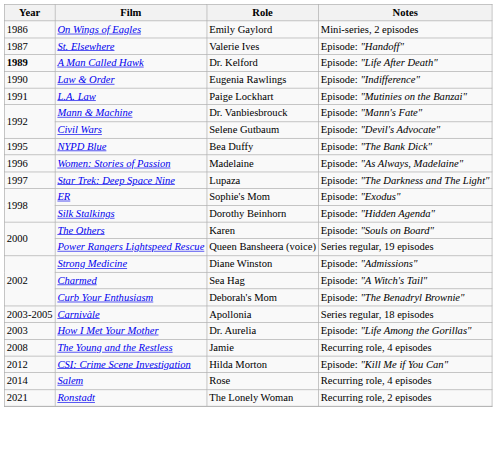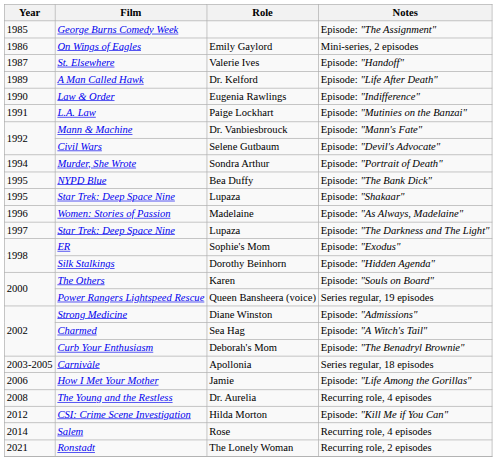 <table class="wikitable">
 <tr>
 <th>Year</th>
 <th>Film</th>
 <th>Role</th>
 <th>Notes</th>
+</tr>
+<tr>
+<td>1985</td>
+<td><em><a href='#'>George Burns Comedy Week</a></em></td>
+<td></td>
+<td>Episode: <em>"The Assignment"</em></td>
 </tr>
 <tr>
 <td>1986</td>
 <td><em><a href='#'>On Wings of Eagles</a></em></td>
 <td>Emily Gaylord</td>
 <td>Mini-series, 2 episodes</td>
 </tr>
 <tr>
 <td>1987</td>
 <td><em><a href='#'>St. Elsewhere</a></em></td>
 <td>Valerie Ives</td>
 <td>Episode: <em>"Handoff"</em></td>
 </tr>
 <tr>
-<td><strong>1989</strong></td>
+<td>1989</td>
 <td><em><a href='#'>A Man Called Hawk</a></em></td>
 <td>Dr. Kelford</td>
 <td>Episode: <em>"Life After Death"</em></td>
 </tr>
 <tr>
 <td>1990</td>
 <td><em><a href='#'>Law & Order</a></em></td>
 <td>Eugenia Rawlings</td>
 <td>Episode: <em>"Indifference"</em></td>
 </tr>
 <tr>
 <td>1991</td>
 <td><em><a href='#'>L.A. Law</a></em></td>
 <td>Paige Lockhart</td>
 <td>Episode: <em>"Mutinies on the Banzai"</em></td>
 </tr>
 <tr>
 <td rowspan="2">1992</td>
 <td><em><a href='#'>Mann & Machine</a></em></td>
 <td>Dr. Vanbiesbrouck</td>
 <td>Episode: <em>"Mann's Fate"</em></td>
 </tr>
 <tr>
 <td><em><a href='#'>Civil Wars</a></em></td>
 <td>Selene Gutbaum</td>
 <td>Episode: <em>"Devil's Advocate"</em></td>
 </tr>
 <tr>
+<td>1994</td>
+<td><em><a href='#'>Murder, She Wrote</a></em></td>
+<td>Sondra Arthur</td>
+<td>Episode: <em>"Portrait of Death"</em></td>
+</tr>
+<tr>
 <td>1995</td>
 <td><em><a href='#'>NYPD Blue</a></em></td>
 <td>Bea Duffy</td>
 <td>Episode: <em>"The Bank Dick"</em></td>
+</tr>
+<tr>
+<td>1995</td>
+<td><em><a href='#'>Star Trek: Deep Space Nine</a></em></td>
+<td>Lupaza</td>
+<td>Episode: <em>"Shakaar"</em></td>
 </tr>
 <tr>
 <td>1996</td>
 <td><em><a href='#'>Women: Stories of Passion</a></em></td>
 <td>Madelaine</td>
 <td>Episode: <em>"As Always, Madelaine"</em></td>
 </tr>
 <tr>
 <td>1997</td>
 <td><em><a href='#'>Star Trek: Deep Space Nine</a></em></td>
 <td>Lupaza</td>
 <td>Episode: <em>"The Darkness and The Light"</em></td>
 </tr>
 <tr>
 <td rowspan="2">1998</td>
 <td><em><a href='#'>ER</a></em></td>
 <td>Sophie's Mom</td>
 <td>Episode: <em>"Exodus"</em></td>
 </tr>
 <tr>
 <td><em><a href='#'>Silk Stalkings</a></em></td>
 <td>Dorothy Beinhorn</td>
 <td>Episode: <em>"Hidden Agenda"</em></td>
 </tr>
 <tr>
 <td rowspan="2">2000</td>
 <td><em><a href='#'>The Others</a></em></td>
 <td>Karen</td>
 <td>Episode: <em>"Souls on Board"</em></td>
 </tr>
 <tr>
 <td><em><a href='#'>Power Rangers Lightspeed Rescue</a></em></td>
 <td>Queen Bansheera (voice)</td>
 <td>Series regular, 19 episodes</td>
 </tr>
 <tr>
 <td rowspan="3">2002</td>
 <td><em><a href='#'>Strong Medicine</a></em></td>
 <td>Diane Winston</td>
 <td>Episode: <em>"Admissions"</em></td>
 </tr>
 <tr>
 <td><em><a href='#'>Charmed</a></em></td>
 <td>Sea Hag</td>
 <td>Episode: <em>"A Witch's Tail"</em></td>
 </tr>
 <tr>
 <td><em><a href='#'>Curb Your Enthusiasm</a></em></td>
 <td>Deborah's Mom</td>
 <td>Episode: <em>"The Benadryl Brownie"</em></td>
 </tr>
 <tr>
 <td>2003-2005</td>
 <td><em><a href='#'>Carnivàle</a></em></td>
 <td>Apollonia</td>
 <td>Series regular, 18 episodes</td>
 </tr>
 <tr>
-<td>2003</td>
+<td>2006</td>
 <td><em><a href='#'>How I Met Your Mother</a></em></td>
-<td>Dr. Aurelia</td>
+<td>Jamie</td>
 <td>Episode: <em>"Life Among the Gorillas"</em></td>
 </tr>
 <tr>
 <td>2008</td>
 <td><em><a href='#'>The Young and the Restless</a></em></td>
-<td>Jamie</td>
+<td>Dr. Aurelia</td>
 <td>Recurring role, 4 episodes</td>
 </tr>
 <tr>
 <td>2012</td>
 <td><em><a href='#'>CSI: Crime Scene Investigation</a></em></td>
 <td>Hilda Morton</td>
 <td>Episode: <em>"Kill Me if You Can"</em></td>
 </tr>
 <tr>
 <td>2014</td>
 <td><em><a href='#'>Salem</a></em></td>
 <td>Rose</td>
 <td>Recurring role, 4 episodes</td>
 </tr>
 <tr>
 <td>2021</td>
 <td><em><a href='#'>Ronstadt</a></em></td>
 <td>The Lonely Woman</td>
 <td>Recurring role, 2 episodes</td>
 </tr>
 <tr>
 </tr>
 </table>
